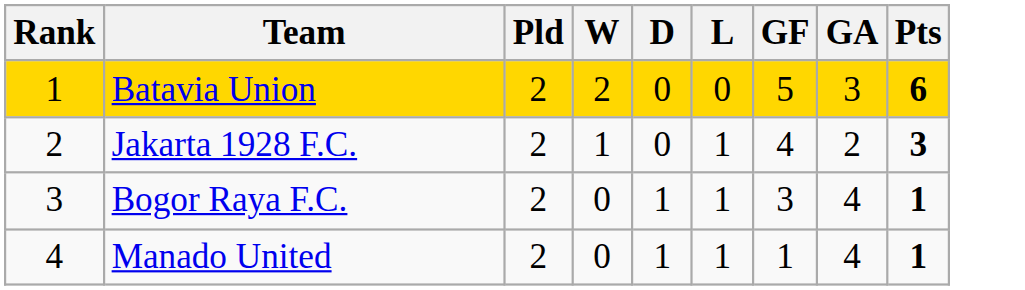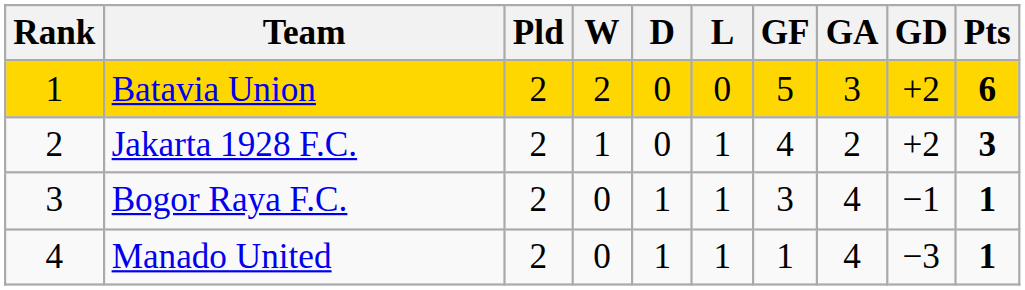 <table class="wikitable" style="text-align: center;">
 <tr>
 <th width="30">Rank</th>
 <th width=175>Team</th>
 <th width=20>Pld</th>
 <th width=20>W</th>
 <th width=20>D</th>
 <th width=20>L</th>
 <th width=20>GF</th>
 <th width=20>GA</th>
+<th width=20>GD</th>
 <th width=20>Pts</th>
 </tr>
 <tr bgcolor="gold">
 <td>1</td>
 <td style="text-align:left;"><a href='#'>Batavia Union</a></td>
 <td>2</td>
 <td>2</td>
 <td>0</td>
 <td>0</td>
 <td>5</td>
 <td>3</td>
+<td>+2</td>
 <td><strong>6</strong></td>
 </tr>
 <tr>
 <td>2</td>
 <td style="text-align:left;"><a href='#'>Jakarta 1928 F.C.</a></td>
 <td>2</td>
 <td>1</td>
 <td>0</td>
 <td>1</td>
 <td>4</td>
 <td>2</td>
+<td>+2</td>
 <td><strong>3</strong></td>
 </tr>
 <tr>
 <td>3</td>
 <td style="text-align:left;"><a href='#'>Bogor Raya F.C.</a></td>
 <td>2</td>
 <td>0</td>
 <td>1</td>
 <td>1</td>
 <td>3</td>
 <td>4</td>
+<td>−1</td>
 <td><strong>1</strong></td>
 </tr>
 <tr>
 <td>4</td>
 <td style="text-align:left;"><a href='#'>Manado United</a></td>
 <td>2</td>
 <td>0</td>
 <td>1</td>
 <td>1</td>
 <td>1</td>
 <td>4</td>
+<td>−3</td>
 <td><strong>1</strong></td>
 </tr>
 </table>
